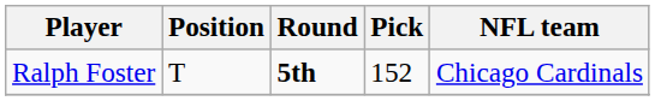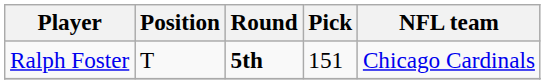 <table class="wikitable" border="1">
 <tr>
 <th style=>Player</th>
 <th style=>Position</th>
 <th style=>Round</th>
 <th style=>Pick</th>
 <th style=>NFL team</th>
 </tr>
 <tr>
 <td><a href='#'>Ralph Foster</a></td>
 <td>T</td>
 <td><strong>5th</strong></td>
-<td>152</td>
+<td>151</td>
 <td><a href='#'>Chicago Cardinals</a></td>
 </tr>
 <tr>
 </tr>
 <tr>
 </tr>
 </table>
